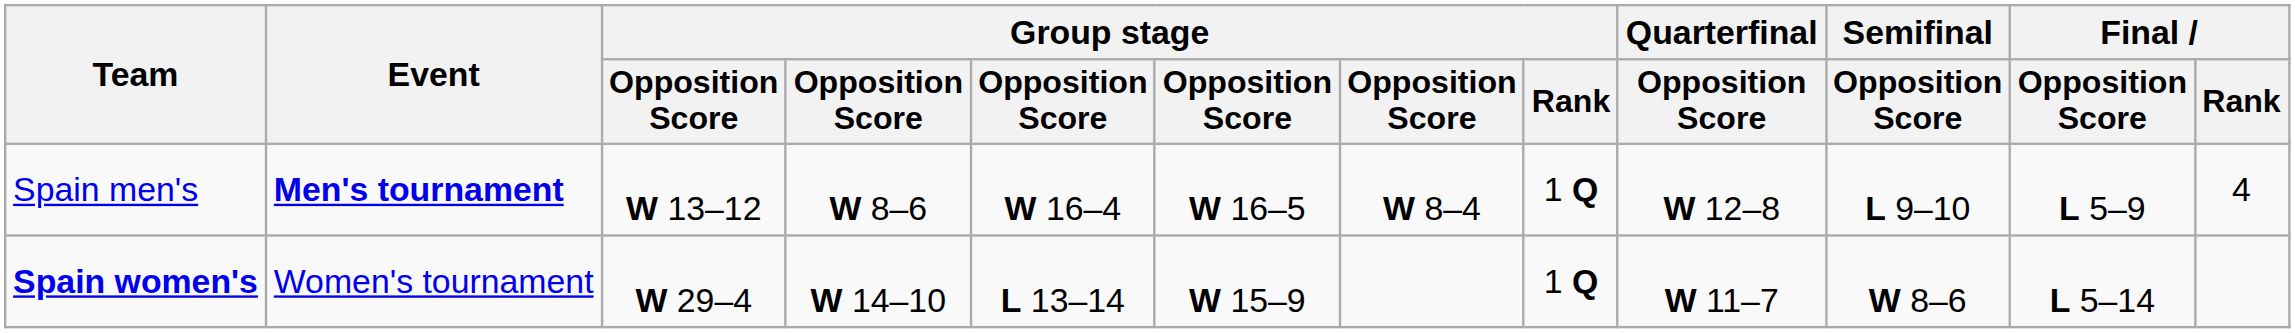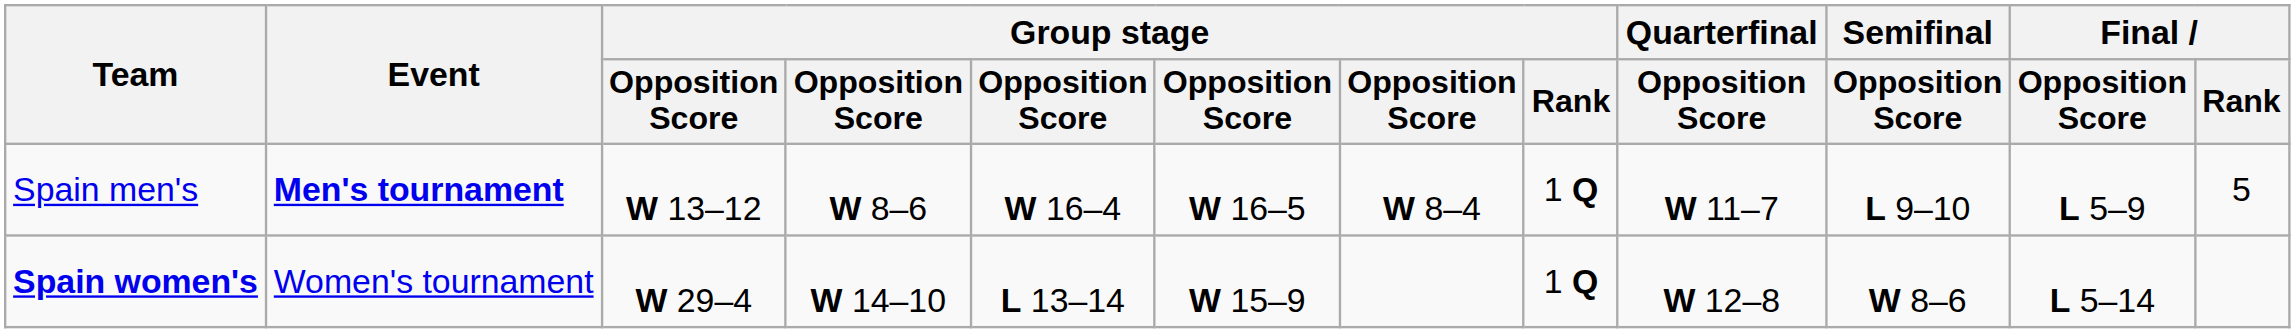 <table class=wikitable style=font-size:90%;text-align:center>
 <tr>
 <th rowspan=2>Team</th>
 <th rowspan=2>Event</th>
 <th colspan=6>Group stage</th>
 <th>Quarterfinal</th>
 <th>Semifinal</th>
 <th colspan=2>Final / </th>
 </tr>
 <tr style=font-size:95%>
 <th>Opposition<br>Score</th>
 <th>Opposition<br>Score</th>
 <th>Opposition<br>Score</th>
 <th>Opposition<br>Score</th>
 <th>Opposition<br>Score</th>
 <th>Rank</th>
 <th>Opposition<br>Score</th>
 <th>Opposition<br>Score</th>
 <th>Opposition<br>Score</th>
 <th>Rank</th>
 </tr>
 <tr>
 <td align=left><a href='#'>Spain men's</a></td>
 <td align=left><strong><a href='#'>Men's tournament</a></strong></td>
 <td><br><strong>W</strong> 13–12</td>
 <td><br><strong>W</strong> 8–6</td>
 <td><br><strong>W</strong> 16–4</td>
 <td><br><strong>W</strong> 16–5</td>
 <td><br><strong>W</strong> 8–4</td>
 <td>1 <strong>Q</strong></td>
-<td><br><strong>W</strong> 12–8</td>
+<td><br><strong>W</strong> 11–7</td>
 <td><br><strong>L</strong> 9–10</td>
 <td><br><strong>L</strong> 5–9</td>
-<td>4</td>
+<td>5</td>
 </tr>
 <tr>
 <td align=left><strong><a href='#'>Spain women's</a></strong></td>
 <td align=left><a href='#'>Women's tournament</a></td>
 <td><br><strong>W</strong> 29–4</td>
 <td><br><strong>W</strong> 14–10</td>
 <td><br><strong>L</strong> 13–14</td>
 <td><br><strong>W</strong> 15–9</td>
 <td></td>
 <td>1 <strong>Q</strong></td>
-<td><br><strong>W</strong> 11–7</td>
+<td><br><strong>W</strong> 12–8</td>
 <td><br><strong>W</strong> 8–6</td>
 <td><br><strong>L</strong> 5–14</td>
 <td></td>
 </tr>
 </table>
